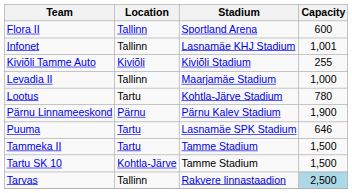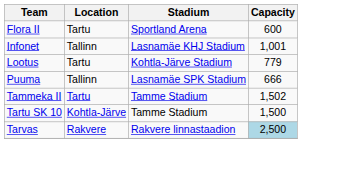 <table class="wikitable sortable">
 <tr>
 <th>Team</th>
 <th>Location</th>
 <th>Stadium</th>
 <th>Capacity</th>
 </tr>
 <tr>
 <td><a href='#'>Flora II</a></td>
-<td><a href='#'>Tallinn</a></td>
+<td>Tartu</td>
 <td><a href='#'>Sportland Arena</a></td>
 <td align=center>600</td>
 </tr>
 <tr>
 <td><a href='#'>Infonet</a></td>
 <td>Tallinn</td>
 <td><a href='#'>Lasnamäe KHJ Stadium</a></td>
 <td align=center>1,001</td>
 </tr>
 <tr>
-<td><a href='#'>Kiviõli Tamme Auto</a></td>
-<td><a href='#'>Kiviõli</a></td>
-<td><a href='#'>Kiviõli Stadium</a></td>
-<td align=center>255</td>
-</tr>
-<tr>
-<td><a href='#'>Levadia II</a></td>
-<td>Tallinn</td>
-<td><a href='#'>Maarjamäe Stadium</a></td>
-<td align=center>1,000</td>
-</tr>
-<tr>
 <td><a href='#'>Lootus</a></td>
 <td>Tartu</td>
 <td><a href='#'>Kohtla-Järve Stadium</a></td>
-<td align=center>780</td>
-</tr>
-<tr>
-<td><a href='#'>Pärnu Linnameeskond</a></td>
-<td><a href='#'>Pärnu</a></td>
-<td><a href='#'>Pärnu Kalev Stadium</a></td>
-<td align=center>1,900</td>
+<td align=center>779</td>
 </tr>
 <tr>
 <td><a href='#'>Puuma</a></td>
-<td><a href='#'>Tartu</a></td>
+<td>Tallinn</td>
 <td><a href='#'>Lasnamäe SPK Stadium</a></td>
-<td align=center>646</td>
+<td align=center>666</td>
 </tr>
 <tr>
 <td><a href='#'>Tammeka II</a></td>
 <td><a href='#'>Tartu</a></td>
 <td><a href='#'>Tamme Stadium</a></td>
-<td align=center>1,500</td>
+<td align=center>1,502</td>
 </tr>
 <tr>
 <td><a href='#'>Tartu SK 10</a></td>
 <td><a href='#'>Kohtla-Järve</a></td>
 <td>Tamme Stadium</td>
 <td align=center>1,500</td>
 </tr>
 <tr>
 <td><a href='#'>Tarvas</a></td>
-<td>Tallinn</td>
+<td><a href='#'>Rakvere</a></td>
 <td><a href='#'>Rakvere linnastaadion</a></td>
 <td align=center style="background: lightblue;">2,500</td>
 </tr>
 <tr>
 </tr>
 </table>
